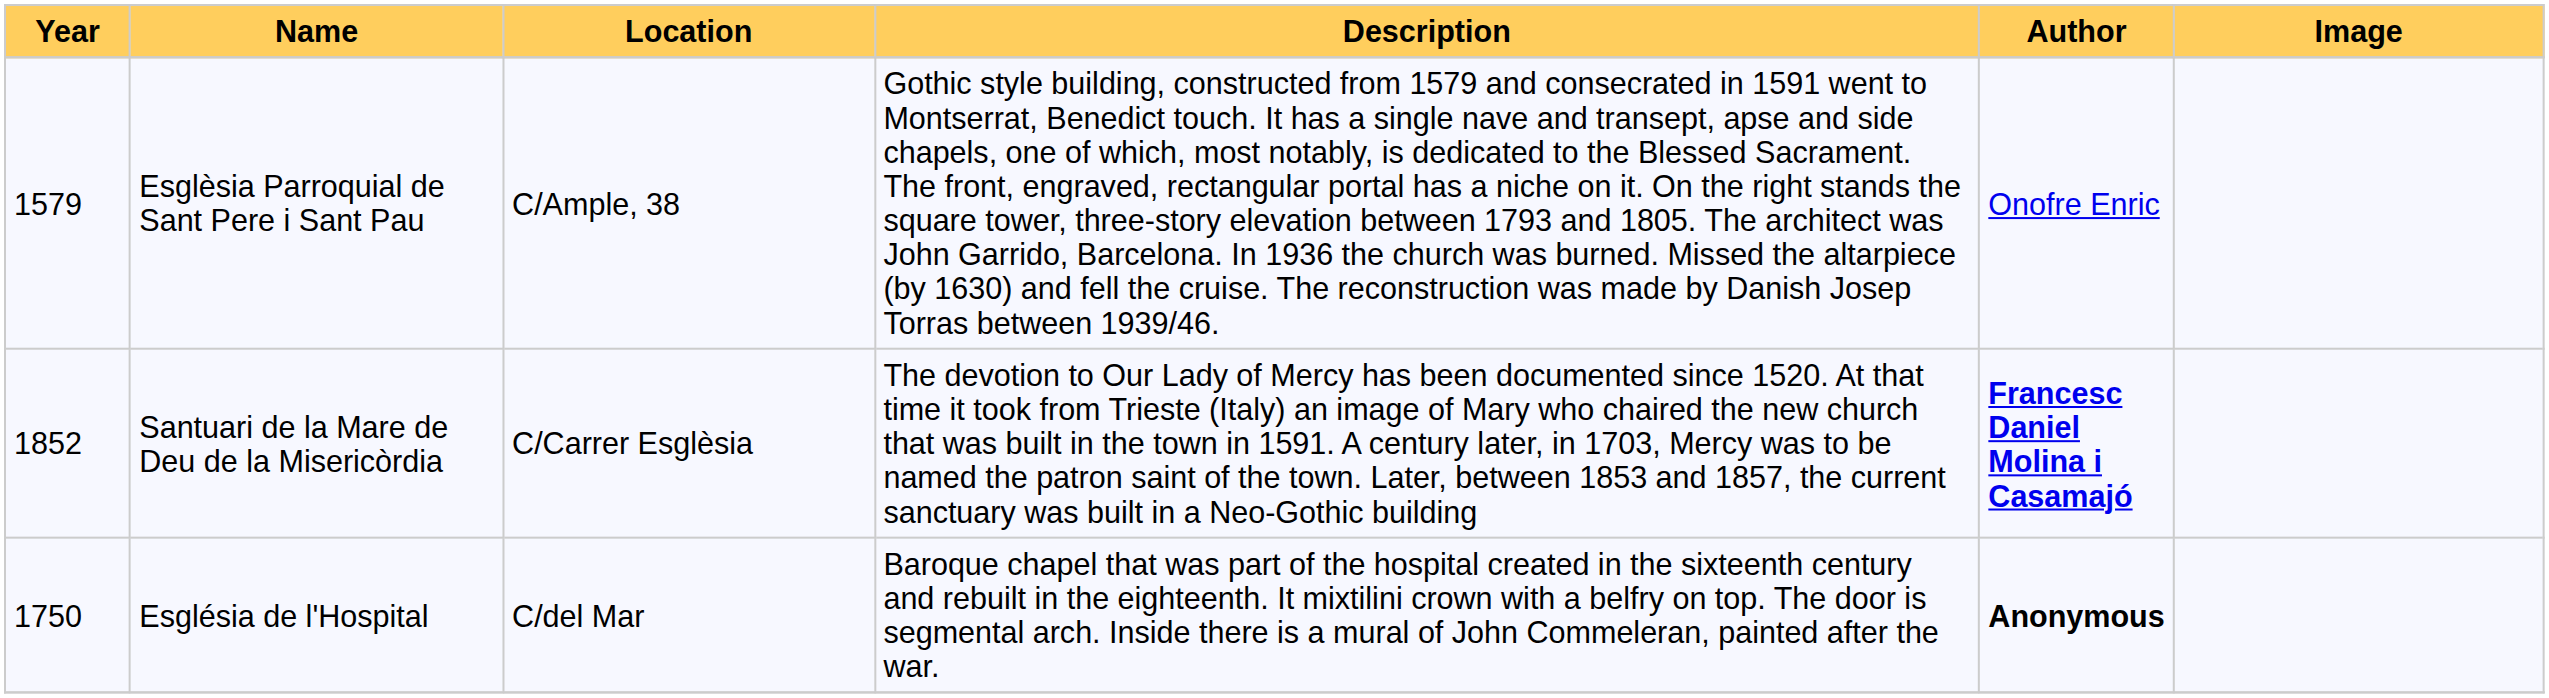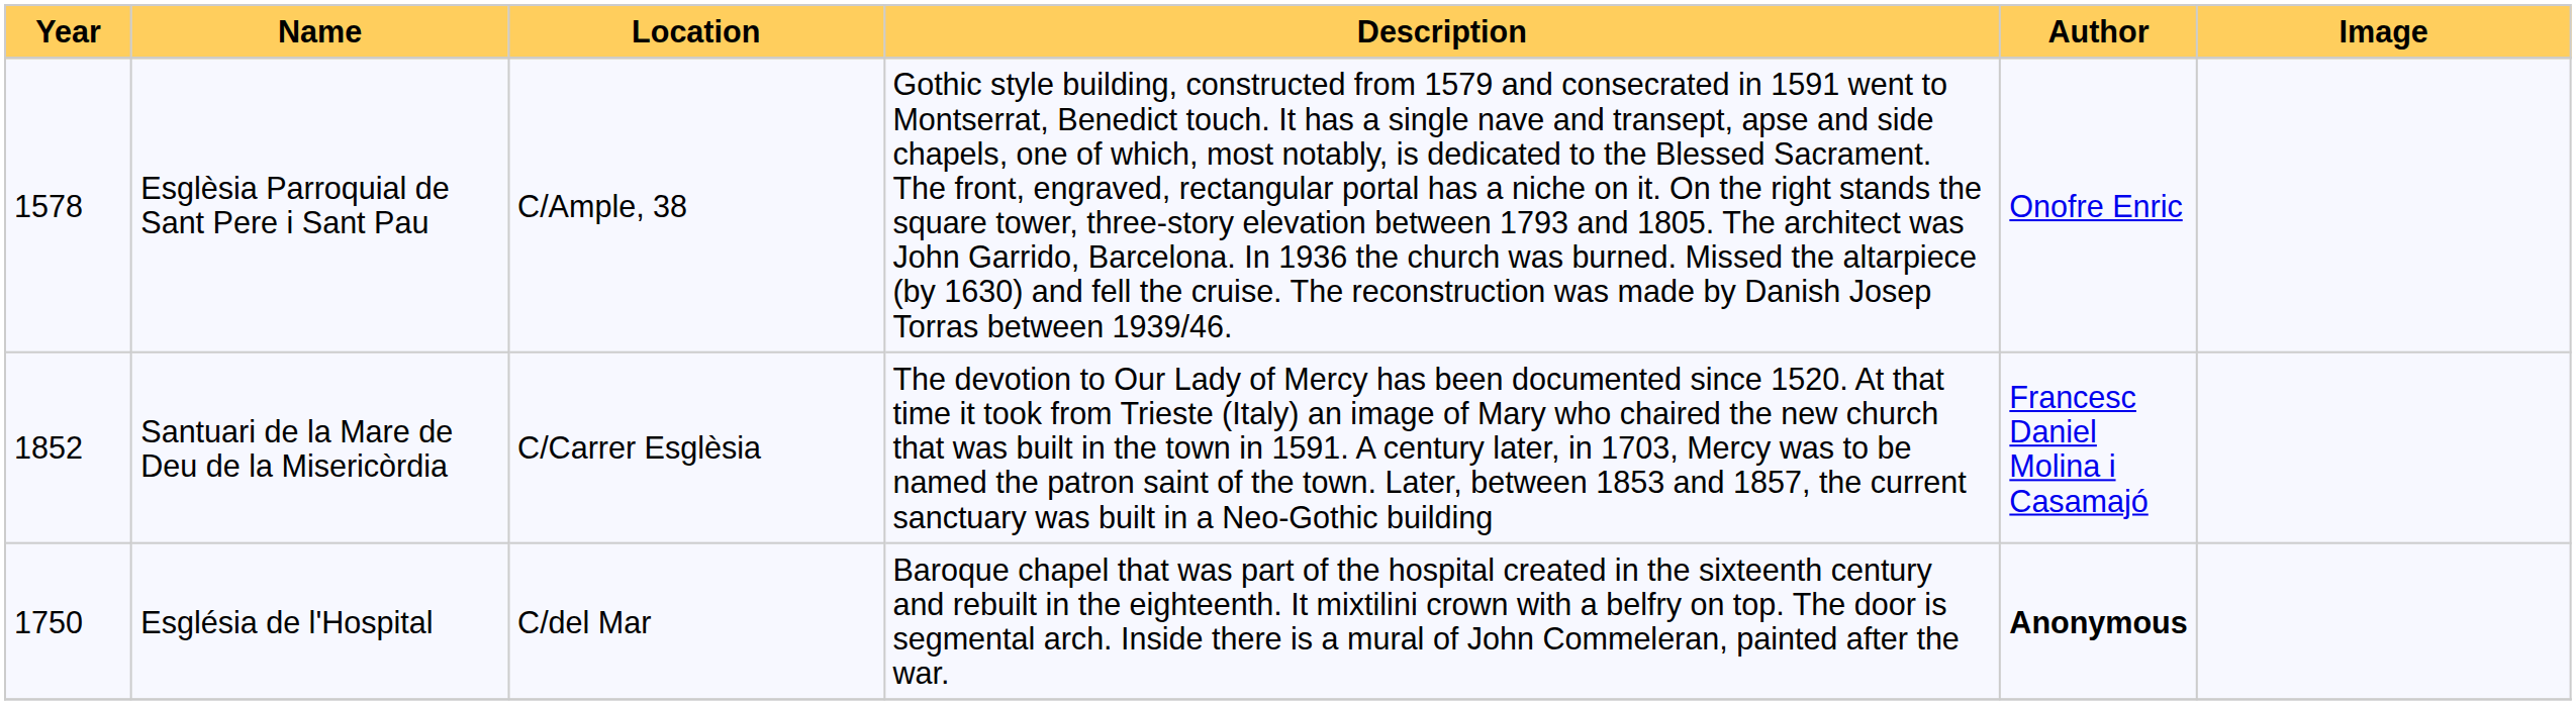 <table bgcolor="#f7f8ff" cellpadding="4" cellspacing="0" border="1" style="font-size: 95%; border: #cccccc solid 1px; border-collapse: collapse;">
 <tr>
 <th width="5%" style="background:#ffce5d;">Year</th>
 <th width="15%" style="background:#ffce5d;">Name</th>
 <th width="15%" style="background:#ffce5d;">Location</th>
 <th width="45%" style="background:#ffce5d;">Description</th>
 <th width="5%" style="background:#ffce5d;">Author</th>
 <th width="15%" style="background:#ffce5d;">Image</th>
 </tr>
 <tr ---->
 </tr>
 <tr>
-<td>1579</td>
+<td>1578</td>
 <td>Esglèsia Parroquial de Sant Pere i Sant Pau</td>
 <td>C/Ample, 38</td>
 <td>Gothic style building, constructed from 1579 and consecrated in 1591 went to Montserrat, Benedict touch. It has a single nave and transept, apse and side chapels, one of which, most notably, is dedicated to the Blessed Sacrament. The front, engraved, rectangular portal has a niche on it. On the right stands the square tower, three-story elevation between 1793 and 1805. The architect was John Garrido, Barcelona. In 1936 the church was burned. Missed the altarpiece (by 1630) and fell the cruise. The reconstruction was made by Danish Josep Torras between 1939/46.</td>
 <td><a href='#'>Onofre Enric</a></td>
 <td></td>
 </tr>
 <tr>
 <td>1852</td>
 <td>Santuari de la Mare de Deu de la Misericòrdia</td>
 <td>C/Carrer Esglèsia</td>
 <td>The devotion to Our Lady of Mercy has been documented since 1520. At that time it took from Trieste (Italy) an image of Mary who chaired the new church that was built in the town in 1591. A century later, in 1703, Mercy was to be named the patron saint of the town. Later, between 1853 and 1857, the current sanctuary was built in a Neo-Gothic building</td>
-<td><strong><a href='#'>Francesc Daniel Molina i Casamajó</a></strong></td>
+<td><a href='#'>Francesc Daniel Molina i Casamajó</a></td>
 <td></td>
 </tr>
 <tr>
 <td>1750</td>
 <td>Església de l'Hospital</td>
 <td>C/del Mar</td>
 <td>Baroque chapel that was part of the hospital created in the sixteenth century and rebuilt in the eighteenth. It mixtilini crown with a belfry on top. The door is segmental arch. Inside there is a mural of John Commeleran, painted after the war.</td>
 <td><strong>Anonymous</strong></td>
 <td></td>
 </tr>
 <tr>
 </tr>
 </table>
